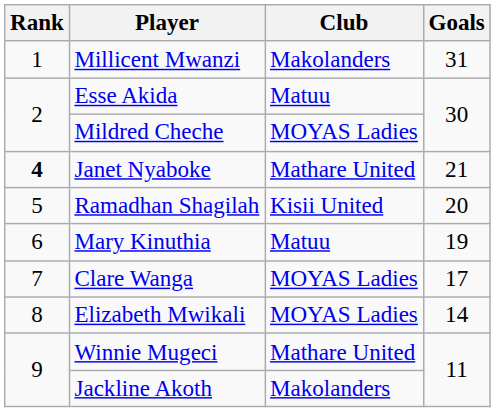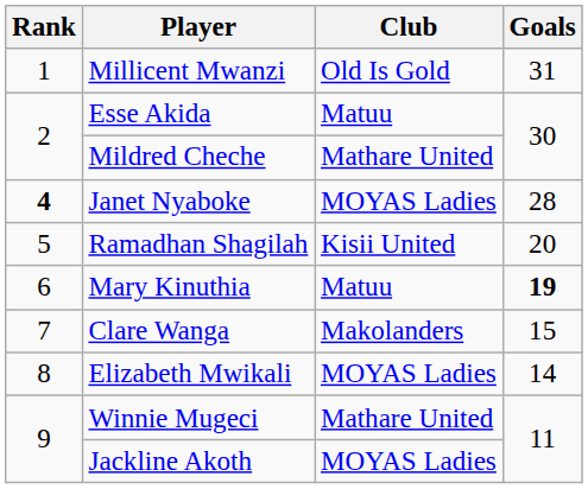 <table class="wikitable">
 <tr>
 <th>Rank</th>
 <th>Player</th>
 <th>Club</th>
 <th>Goals</th>
 </tr>
 <tr>
 <td style="text-align:center;">1</td>
 <td> <a href='#'>Millicent Mwanzi</a></td>
-<td><a href='#'>Makolanders</a></td>
+<td><a href='#'>Old Is Gold</a></td>
 <td style="text-align:center;">31</td>
 </tr>
 <tr>
 <td rowspan="2" style="text-align:center;">2</td>
 <td> <a href='#'>Esse Akida</a></td>
 <td><a href='#'>Matuu</a></td>
 <td rowspan="2" style="text-align:center;">30</td>
 </tr>
 <tr>
 <td> <a href='#'>Mildred Cheche</a></td>
-<td><a href='#'>MOYAS Ladies</a></td>
+<td><a href='#'>Mathare United</a></td>
 </tr>
 <tr>
 <td style="text-align:center;"><strong>4</strong></td>
 <td> <a href='#'>Janet Nyaboke</a></td>
-<td><a href='#'>Mathare United</a></td>
-<td style="text-align:center;">21</td>
+<td><a href='#'>MOYAS Ladies</a></td>
+<td style="text-align:center;">28</td>
 </tr>
 <tr>
 <td style="text-align:center;">5</td>
 <td> <a href='#'>Ramadhan Shagilah</a></td>
 <td><a href='#'>Kisii United</a></td>
 <td style="text-align:center;">20</td>
 </tr>
 <tr>
 <td style="text-align:center;">6</td>
 <td> <a href='#'>Mary Kinuthia</a></td>
 <td><a href='#'>Matuu</a></td>
-<td style="text-align:center;">19</td>
+<td style="text-align:center;"><strong>19</strong></td>
 </tr>
 <tr>
 <td style="text-align:center;">7</td>
 <td> <a href='#'>Clare Wanga</a></td>
-<td><a href='#'>MOYAS Ladies</a></td>
-<td style="text-align:center;">17</td>
+<td><a href='#'>Makolanders</a></td>
+<td style="text-align:center;">15</td>
 </tr>
 <tr>
 <td style="text-align:center;">8</td>
 <td> <a href='#'>Elizabeth Mwikali</a></td>
 <td><a href='#'>MOYAS Ladies</a></td>
 <td style="text-align:center;">14</td>
 </tr>
 <tr>
 <td rowspan="2" style="text-align:center;">9</td>
 <td> <a href='#'>Winnie Mugeci</a></td>
 <td><a href='#'>Mathare United</a></td>
 <td rowspan="2" style="text-align:center;">11</td>
 </tr>
 <tr>
 <td> <a href='#'>Jackline Akoth</a></td>
-<td><a href='#'>Makolanders</a></td>
+<td><a href='#'>MOYAS Ladies</a></td>
 </tr>
 </table>
